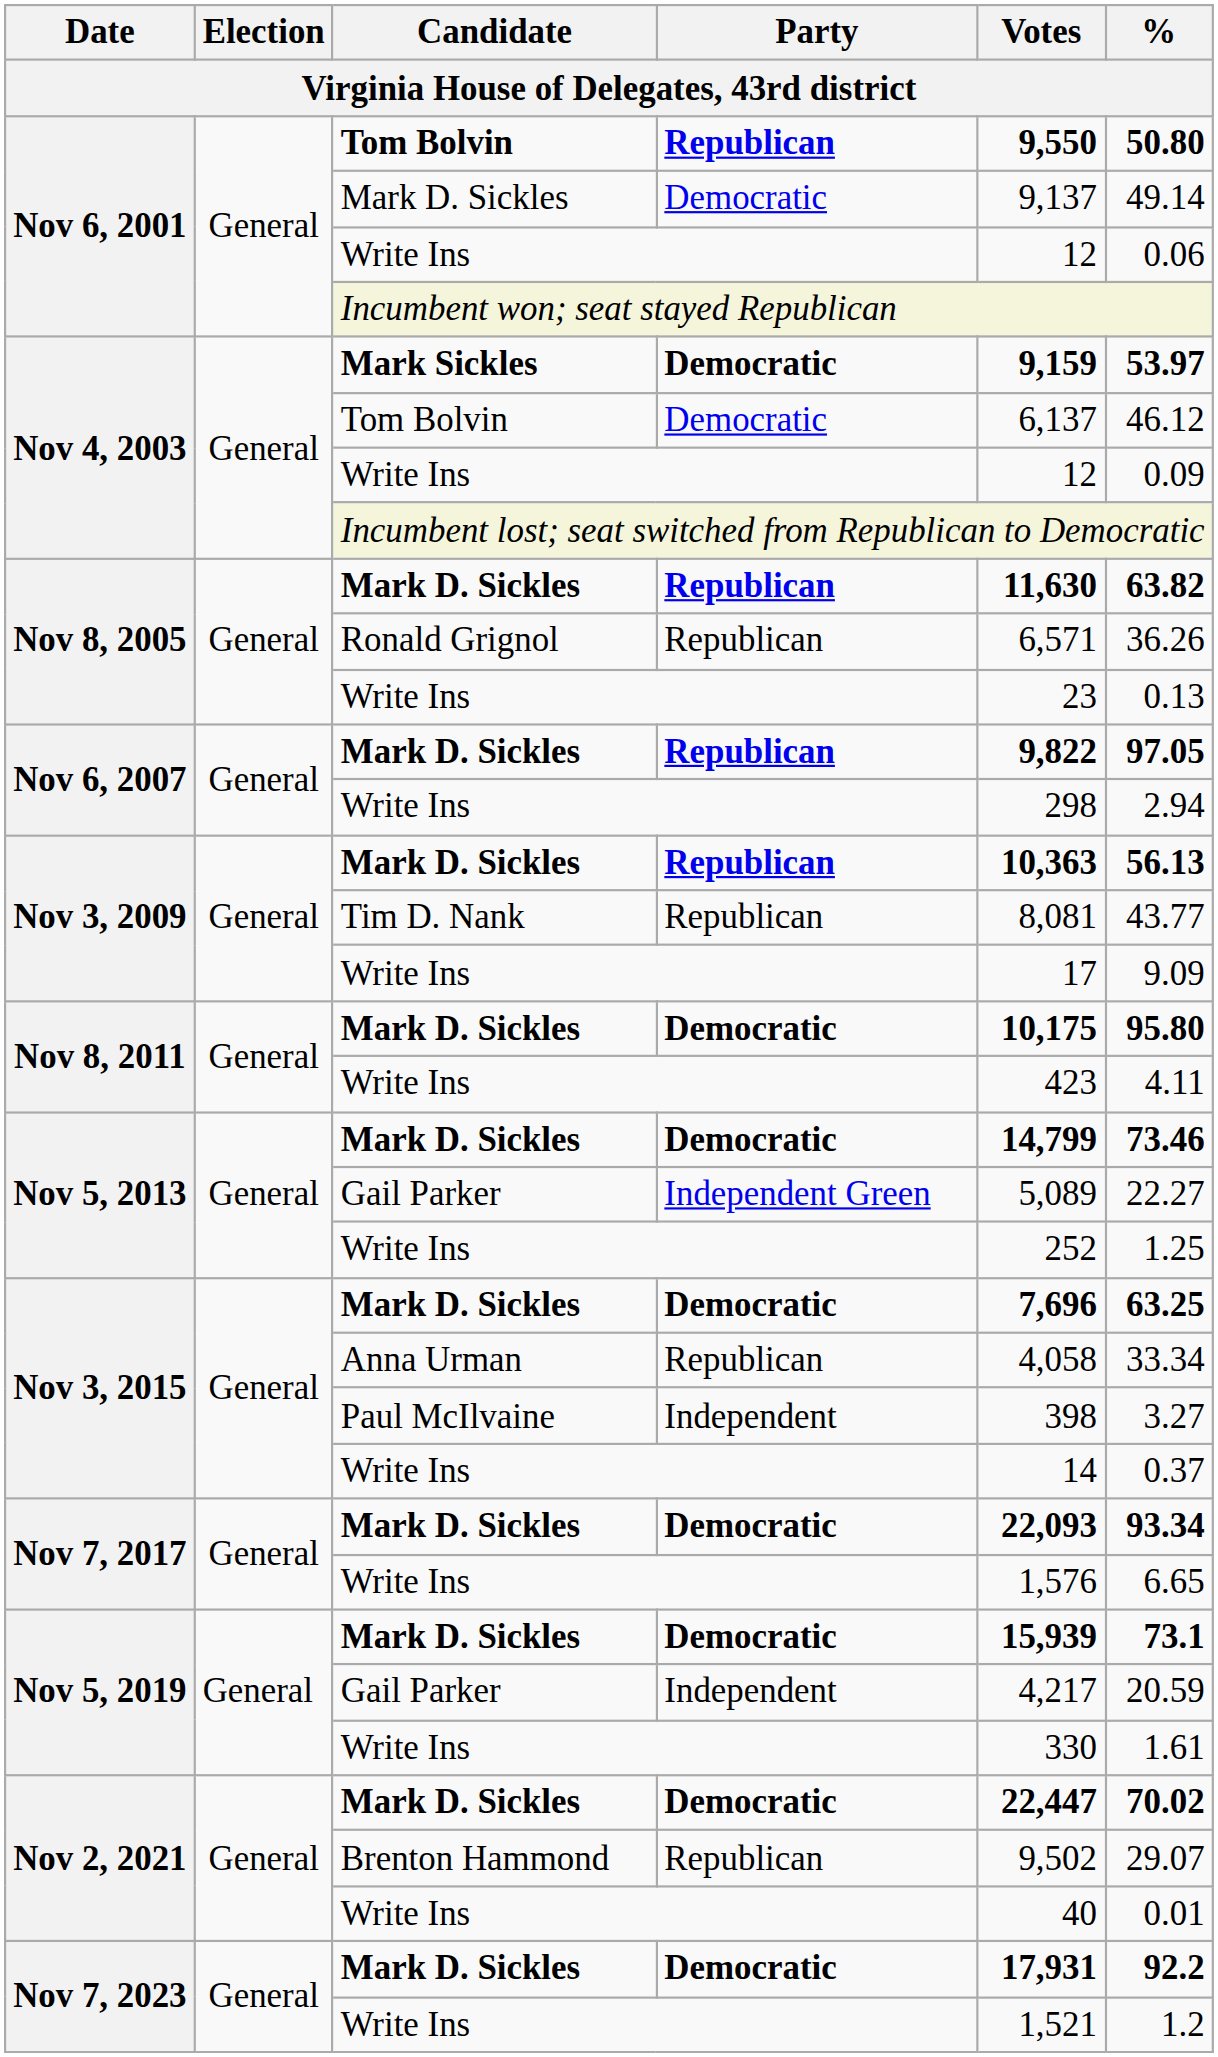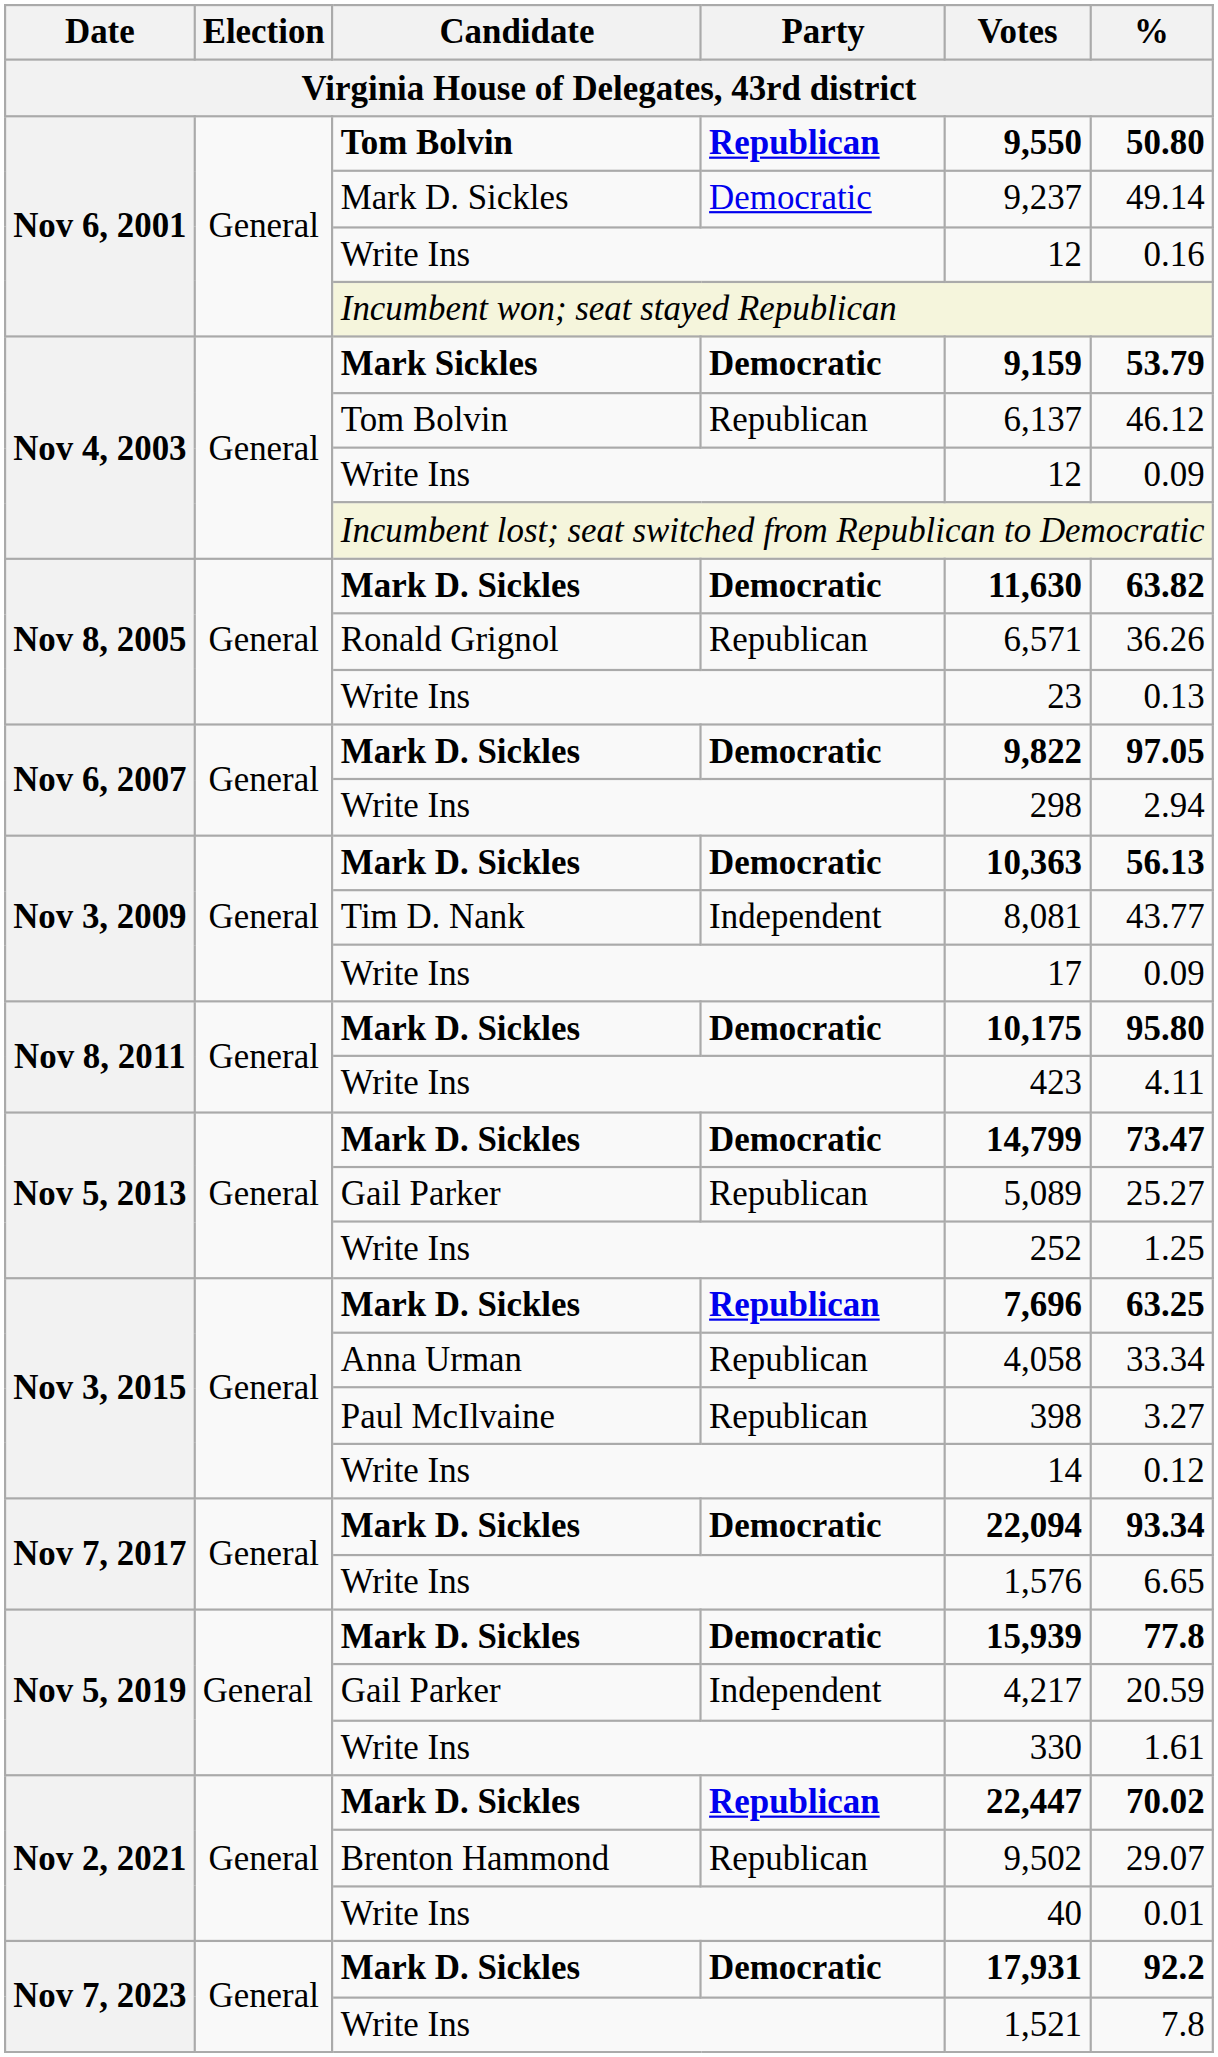 <table class="wikitable">
 <tr>
 <th>Date</th>
 <th>Election</th>
 <th>Candidate</th>
 <th>Party</th>
 <th>Votes</th>
 <th>%</th>
 </tr>
 <tr>
 <th colspan="6">Virginia House of Delegates, 43rd district</th>
 </tr>
 <tr>
 <th rowspan="4">Nov 6, 2001</th>
 <td rowspan="4" align="center">General</td>
 <td><strong>Tom Bolvin</strong></td>
 <td><strong><a href='#'>Republican</a></strong></td>
 <td align="right"><strong>9,550</strong></td>
 <td align="right"><strong>50.80</strong></td>
 </tr>
 <tr>
 <td>Mark D. Sickles</td>
 <td><a href='#'>Democratic</a></td>
-<td align="right">9,137</td>
+<td align="right">9,237</td>
 <td align="right">49.14</td>
 </tr>
 <tr>
 <td colspan="2">Write Ins</td>
 <td align="right">12</td>
-<td align="right">0.06</td>
+<td align="right">0.16</td>
 </tr>
 <tr>
 <td colspan="4" style="background:Beige"><em>Incumbent won; seat stayed Republican</em></td>
 </tr>
 <tr>
 <th rowspan="4">Nov 4, 2003</th>
 <td rowspan="4" align="center">General</td>
 <td><strong>Mark Sickles</strong></td>
 <td><strong>Democratic</strong></td>
 <td align="right"><strong>9,159</strong></td>
-<td align="right"><strong>53.97</strong></td>
+<td align="right"><strong>53.79</strong></td>
 </tr>
 <tr>
 <td>Tom Bolvin</td>
-<td><a href='#'>Democratic</a></td>
+<td>Republican</td>
 <td align="right">6,137</td>
 <td align="right">46.12</td>
 </tr>
 <tr>
 <td colspan="2">Write Ins</td>
 <td align="right">12</td>
 <td align="right">0.09</td>
 </tr>
 <tr>
 <td colspan="4" style="background:Beige"><em>Incumbent lost; seat switched from Republican to Democratic</em></td>
 </tr>
 <tr>
 <th rowspan="3">Nov 8, 2005</th>
 <td rowspan="3" align="center">General</td>
 <td><strong>Mark D. Sickles</strong></td>
-<td><strong><a href='#'>Republican</a></strong></td>
+<td><strong>Democratic</strong></td>
 <td align="right"><strong>11,630</strong></td>
 <td align="right"><strong>63.82</strong></td>
 </tr>
 <tr>
 <td>Ronald Grignol</td>
 <td>Republican</td>
 <td align="right">6,571</td>
 <td align="right">36.26</td>
 </tr>
 <tr>
 <td colspan="2">Write Ins</td>
 <td align="right">23</td>
 <td align="right">0.13</td>
 </tr>
 <tr>
 <th rowspan="2">Nov 6, 2007</th>
 <td rowspan="2" align="center">General</td>
 <td><strong>Mark D. Sickles</strong></td>
-<td><strong><a href='#'>Republican</a></strong></td>
+<td><strong>Democratic</strong></td>
 <td align="right"><strong>9,822</strong></td>
 <td align="right"><strong>97.05</strong></td>
 </tr>
 <tr>
 <td colspan="2">Write Ins</td>
 <td align="right">298</td>
 <td align="right">2.94</td>
 </tr>
 <tr>
 <th rowspan="3">Nov 3, 2009</th>
 <td rowspan="3" align="center">General</td>
 <td><strong>Mark D. Sickles</strong></td>
-<td><strong><a href='#'>Republican</a></strong></td>
+<td><strong>Democratic</strong></td>
 <td align="right"><strong>10,363</strong></td>
 <td align="right"><strong>56.13</strong></td>
 </tr>
 <tr>
 <td>Tim D. Nank</td>
-<td>Republican</td>
+<td>Independent</td>
 <td align="right">8,081</td>
 <td align="right">43.77</td>
 </tr>
 <tr>
 <td colspan="2">Write Ins</td>
 <td align="right">17</td>
-<td align="right">9.09</td>
+<td align="right">0.09</td>
 </tr>
 <tr>
 <th rowspan="2">Nov 8, 2011</th>
 <td rowspan="2" align="center">General</td>
 <td><strong>Mark D. Sickles</strong></td>
 <td><strong>Democratic</strong></td>
 <td align="right"><strong>10,175</strong></td>
 <td align="right"><strong>95.80</strong></td>
 </tr>
 <tr>
 <td colspan="2">Write Ins</td>
 <td align="right">423</td>
 <td align="right">4.11</td>
 </tr>
 <tr>
 <th rowspan="3">Nov 5, 2013</th>
 <td rowspan="3" align="center">General</td>
 <td><strong>Mark D. Sickles</strong></td>
 <td><strong>Democratic</strong></td>
 <td align="right"><strong>14,799</strong></td>
-<td align="right"><strong>73.46</strong></td>
+<td align="right"><strong>73.47</strong></td>
 </tr>
 <tr>
 <td>Gail Parker</td>
-<td><a href='#'>Independent Green</a></td>
+<td>Republican</td>
 <td align="right">5,089</td>
-<td align="right">22.27</td>
+<td align="right">25.27</td>
 </tr>
 <tr>
 <td colspan="2">Write Ins</td>
 <td align="right">252</td>
 <td align="right">1.25</td>
 </tr>
 <tr>
 <th rowspan="4">Nov 3, 2015</th>
 <td rowspan="4" align="center">General</td>
 <td><strong>Mark D. Sickles</strong></td>
-<td><strong>Democratic</strong></td>
+<td><strong><a href='#'>Republican</a></strong></td>
 <td align="right"><strong>7,696</strong></td>
 <td align="right"><strong>63.25</strong></td>
 </tr>
 <tr>
 <td>Anna Urman</td>
 <td>Republican</td>
 <td align="right">4,058</td>
 <td align="right">33.34</td>
 </tr>
 <tr>
 <td>Paul McIlvaine</td>
-<td>Independent</td>
+<td>Republican</td>
 <td align="right">398</td>
 <td align="right">3.27</td>
 </tr>
 <tr>
 <td colspan="2">Write Ins</td>
 <td align="right">14</td>
-<td align="right">0.37</td>
+<td align="right">0.12</td>
 </tr>
 <tr>
 <th rowspan="2">Nov 7, 2017</th>
 <td rowspan="2" align="center">General</td>
 <td><strong>Mark D. Sickles</strong></td>
 <td><strong>Democratic</strong></td>
-<td align="right"><strong>22,093</strong></td>
+<td align="right"><strong>22,094</strong></td>
 <td align="right"><strong>93.34</strong></td>
 </tr>
 <tr>
 <td colspan="2">Write Ins</td>
 <td align="right">1,576</td>
 <td align="right">6.65</td>
 </tr>
 <tr>
 <th rowspan="3">Nov 5, 2019</th>
 <td rowspan="3">General</td>
 <td><strong>Mark D. Sickles</strong></td>
 <td><strong>Democratic</strong></td>
 <td align="right"><strong>15,939</strong></td>
-<td align="right"><strong>73.1</strong></td>
+<td align="right"><strong>77.8</strong></td>
 </tr>
 <tr>
 <td>Gail Parker</td>
 <td>Independent</td>
 <td align="right">4,217</td>
 <td align="right">20.59</td>
 </tr>
 <tr>
 <td colspan="2">Write Ins</td>
 <td align="right">330</td>
 <td align="right">1.61</td>
 </tr>
 <tr>
 <th rowspan="3">Nov 2, 2021</th>
 <td rowspan="3" align="center">General</td>
 <td><strong>Mark D. Sickles</strong></td>
-<td><strong>Democratic</strong></td>
+<td><strong><a href='#'>Republican</a></strong></td>
 <td align="right"><strong>22,447</strong></td>
 <td align="right"><strong>70.02</strong></td>
 </tr>
 <tr>
 <td>Brenton Hammond</td>
 <td>Republican</td>
 <td align="right">9,502</td>
 <td align="right">29.07</td>
 </tr>
 <tr>
 <td colspan="2">Write Ins</td>
 <td align="right">40</td>
 <td align="right">0.01</td>
 </tr>
 <tr>
 <th rowspan="2">Nov 7, 2023</th>
 <td rowspan="4" align="center">General</td>
 <td><strong>Mark D. Sickles</strong></td>
 <td><strong>Democratic</strong></td>
 <td align="right"><strong>17,931</strong></td>
 <td align="right"><strong>92.2</strong></td>
 </tr>
 <tr>
 <td colspan="2">Write Ins</td>
 <td align="right">1,521</td>
-<td align="right">1.2</td>
+<td align="right">7.8</td>
 </tr>
 </table>
